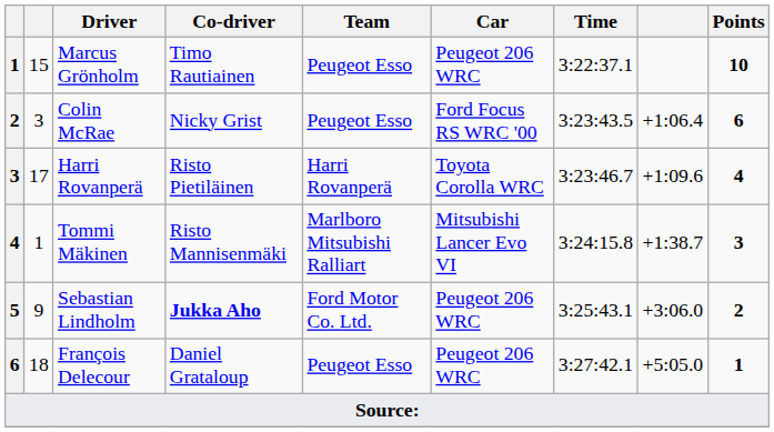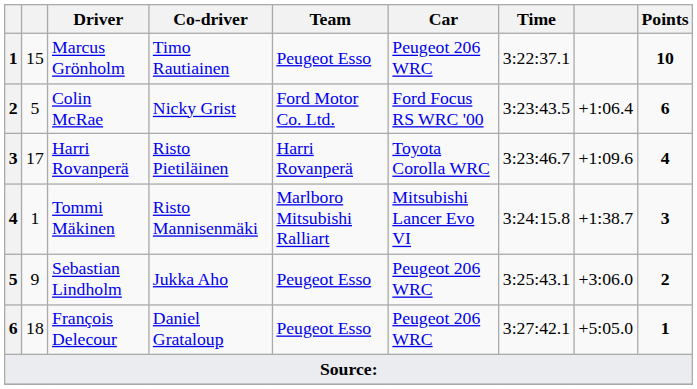 <table class="wikitable" width=85% style="font-size: 85%;">
 <tr>
 <th></th>
 <th></th>
 <th>Driver</th>
 <th>Co-driver</th>
 <th>Team</th>
 <th>Car</th>
 <th>Time</th>
 <th></th>
 <th>Points</th>
 </tr>
 <tr>
 <th>1</th>
 <td align="center">15</td>
 <td> <a href='#'>Marcus Grönholm</a></td>
 <td> <a href='#'>Timo Rautiainen</a></td>
 <td> <a href='#'>Peugeot Esso</a></td>
 <td><a href='#'>Peugeot 206 WRC</a></td>
 <td>3:22:37.1</td>
 <td></td>
 <td align="center"><strong>10</strong></td>
 </tr>
 <tr>
 <th>2</th>
-<td align="center">3</td>
+<td align="center">5</td>
 <td> <a href='#'>Colin McRae</a></td>
 <td> <a href='#'>Nicky Grist</a></td>
-<td> <a href='#'>Peugeot Esso</a></td>
+<td> <a href='#'>Ford Motor Co. Ltd.</a></td>
 <td><a href='#'>Ford Focus RS WRC '00</a></td>
 <td>3:23:43.5</td>
 <td>+1:06.4</td>
 <td align="center"><strong>6</strong></td>
 </tr>
 <tr>
 <th>3</th>
 <td align="center">17</td>
 <td> <a href='#'>Harri Rovanperä</a></td>
 <td> <a href='#'>Risto Pietiläinen</a></td>
 <td> <a href='#'>Harri Rovanperä</a></td>
 <td><a href='#'>Toyota Corolla WRC</a></td>
 <td>3:23:46.7</td>
 <td>+1:09.6</td>
 <td align="center"><strong>4</strong></td>
 </tr>
 <tr>
 <th>4</th>
 <td align="center">1</td>
 <td> <a href='#'>Tommi Mäkinen</a></td>
 <td> <a href='#'>Risto Mannisenmäki</a></td>
 <td> <a href='#'>Marlboro Mitsubishi Ralliart</a></td>
 <td><a href='#'>Mitsubishi Lancer Evo VI</a></td>
 <td>3:24:15.8</td>
 <td>+1:38.7</td>
 <td align="center"><strong>3</strong></td>
 </tr>
 <tr>
 <th>5</th>
 <td align="center">9</td>
 <td> <a href='#'>Sebastian Lindholm</a></td>
-<td><strong> <a href='#'>Jukka Aho</a></strong></td>
-<td> <a href='#'>Ford Motor Co. Ltd.</a></td>
+<td> <a href='#'>Jukka Aho</a></td>
+<td> <a href='#'>Peugeot Esso</a></td>
 <td><a href='#'>Peugeot 206 WRC</a></td>
 <td>3:25:43.1</td>
 <td>+3:06.0</td>
 <td align="center"><strong>2</strong></td>
 </tr>
 <tr>
 <th>6</th>
 <td align="center">18</td>
 <td> <a href='#'>François Delecour</a></td>
 <td> <a href='#'>Daniel Grataloup</a></td>
 <td> <a href='#'>Peugeot Esso</a></td>
 <td><a href='#'>Peugeot 206 WRC</a></td>
 <td>3:27:42.1</td>
 <td>+5:05.0</td>
 <td align="center"><strong>1</strong></td>
 </tr>
 <tr>
 <td style="background-color:#EAECF0; text-align:center" colspan="9"><strong>Source:</strong></td>
 </tr>
 <tr>
 </tr>
 </table>
